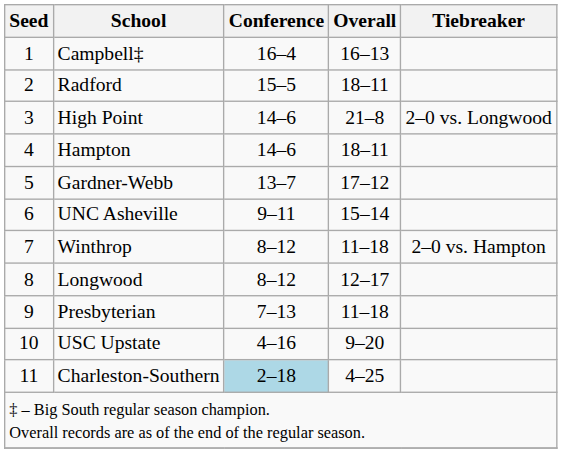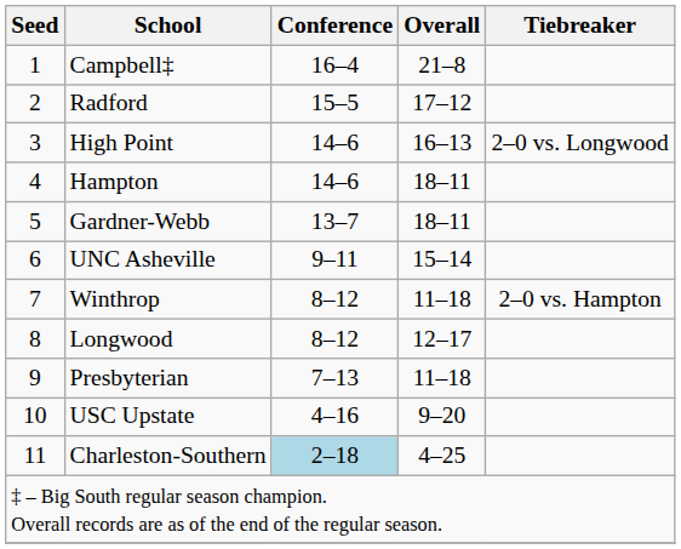 <table class="wikitable" style="white-space:nowrap; font-size:90%;text-align:center">
 <tr>
 <th>Seed</th>
 <th>School</th>
 <th>Conference</th>
 <th>Overall</th>
 <th>Tiebreaker</th>
 </tr>
 <tr>
 <td>1</td>
 <td align=left>Campbell‡</td>
 <td>16–4</td>
-<td>16–13</td>
+<td>21–8</td>
 <td></td>
 </tr>
 <tr>
 <td>2</td>
 <td align=left>Radford</td>
 <td>15–5</td>
-<td>18–11</td>
+<td>17–12</td>
 <td></td>
 </tr>
 <tr>
 <td>3</td>
 <td align=left>High Point</td>
 <td>14–6</td>
-<td>21–8</td>
+<td>16–13</td>
 <td>2–0 vs. Longwood</td>
 </tr>
 <tr>
 <td>4</td>
 <td align=left>Hampton</td>
 <td>14–6</td>
 <td>18–11</td>
 <td></td>
 </tr>
 <tr>
 <td>5</td>
 <td align=left>Gardner-Webb</td>
 <td>13–7</td>
-<td>17–12</td>
+<td>18–11</td>
 <td></td>
 </tr>
 <tr>
 <td>6</td>
 <td align=left>UNC Asheville</td>
 <td>9–11</td>
 <td>15–14</td>
 <td></td>
 </tr>
 <tr>
 <td>7</td>
 <td align=left>Winthrop</td>
 <td>8–12</td>
 <td>11–18</td>
 <td>2–0 vs. Hampton</td>
 </tr>
 <tr>
 <td>8</td>
 <td align=left>Longwood</td>
 <td>8–12</td>
 <td>12–17</td>
 <td></td>
 </tr>
 <tr>
 <td>9</td>
 <td align=left>Presbyterian</td>
 <td>7–13</td>
 <td>11–18</td>
 <td></td>
 </tr>
 <tr>
 <td>10</td>
 <td align=left>USC Upstate</td>
 <td>4–16</td>
 <td>9–20</td>
 <td></td>
 </tr>
 <tr>
 <td>11</td>
 <td align=left>Charleston-Southern</td>
 <td style="background: lightblue;">2–18</td>
 <td>4–25</td>
 <td></td>
 </tr>
 <tr>
 <td colspan="5" align=left><small>‡ – Big South regular season champion.<br>Overall records are as of the end of the regular season.</small></td>
 </tr>
 <tr>
 </tr>
 </table>
